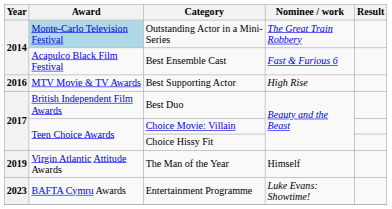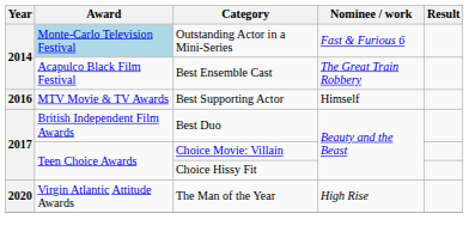 <table class="wikitable sortable">
 <tr>
 <th>Year</th>
 <th>Award</th>
 <th>Category</th>
 <th>Nominee / work</th>
 <th>Result</th>
 </tr>
 <tr>
 <th rowspan="2">2014</th>
 <td style="background: lightblue;"><a href='#'>Monte-Carlo Television Festival</a></td>
 <td>Outstanding Actor in a Mini-Series</td>
-<td><em><a href='#'>The Great Train Robbery</a></em></td>
+<td><em><a href='#'>Fast & Furious 6</a></em></td>
 <td></td>
 </tr>
 <tr>
 <td><a href='#'>Acapulco Black Film Festival</a></td>
 <td>Best Ensemble Cast</td>
-<td><em><a href='#'>Fast & Furious 6</a></em></td>
+<td><em><a href='#'>The Great Train Robbery</a></em></td>
 <td></td>
 </tr>
 <tr>
 <th>2016</th>
 <td><a href='#'>MTV Movie & TV Awards</a></td>
 <td>Best Supporting Actor</td>
-<td><em>High Rise</em></td>
+<td>Himself</td>
 <td></td>
 </tr>
 <tr>
 <th rowspan="3">2017</th>
 <td><a href='#'>British Independent Film Awards</a></td>
 <td>Best Duo </td>
 <td rowspan="3"><em><a href='#'>Beauty and the Beast</a></em></td>
 <td></td>
 </tr>
 <tr>
 <td rowspan="2"><a href='#'>Teen Choice Awards</a></td>
 <td><a href='#'>Choice Movie: Villain</a></td>
 <td></td>
 </tr>
 <tr>
 <td>Choice Hissy Fit</td>
 <td></td>
 </tr>
 <tr>
-<th>2019</th>
+<th>2020</th>
 <td><a href='#'>Virgin Atlantic</a> <a href='#'>Attitude</a> Awards</td>
 <td>The Man of the Year</td>
-<td>Himself</td>
-<td></td>
-</tr>
-<tr>
-<th>2023</th>
-<td><a href='#'>BAFTA Cymru</a> Awards</td>
-<td>Entertainment Programme</td>
-<td><em>Luke Evans: Showtime!</em></td>
+<td><em>High Rise</em></td>
 <td></td>
 </tr>
 <tr>
 </tr>
 </table>
